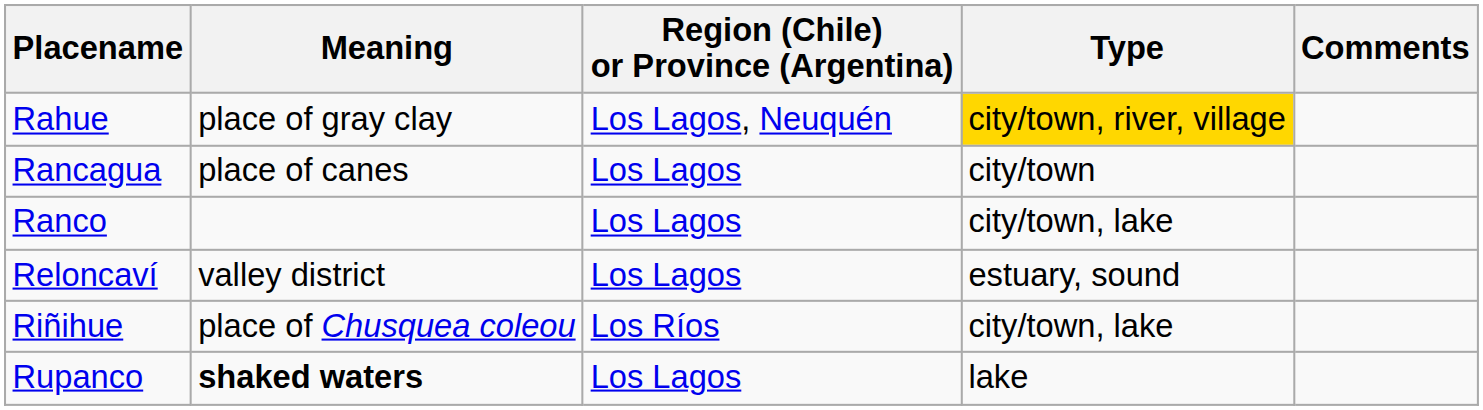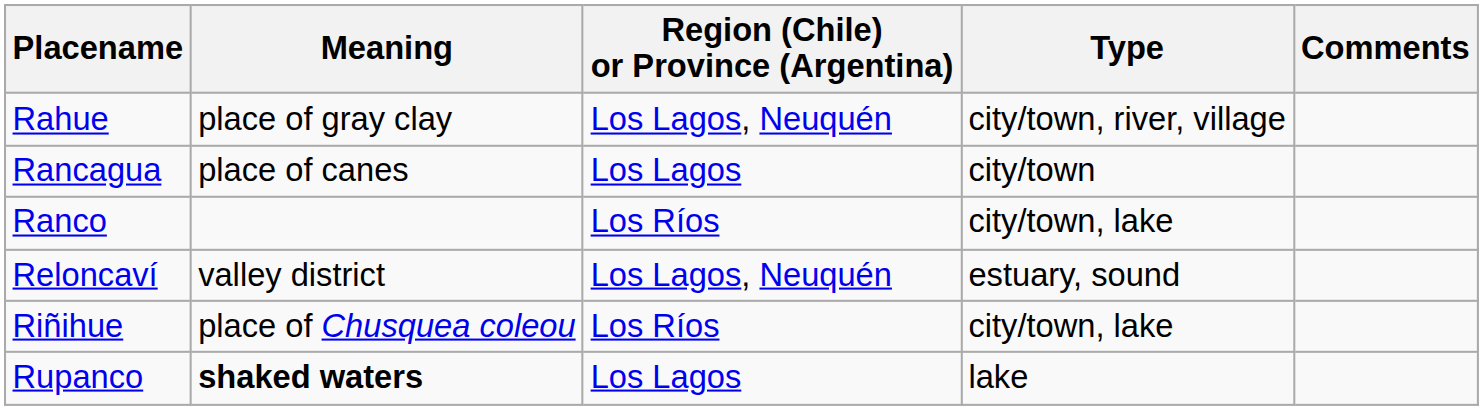 <table align=center class="wikitable">
 <tr>
 <th>Placename</th>
 <th>Meaning</th>
 <th>Region (Chile)<br>or Province (Argentina)</th>
 <th>Type</th>
 <th>Comments</th>
 </tr>
 <tr>
 <td><a href='#'>Rahue</a></td>
 <td>place of gray clay</td>
 <td><a href='#'>Los Lagos</a>, <a href='#'>Neuquén</a></td>
-<td style="background: gold;">city/town, river, village</td>
+<td>city/town, river, village</td>
 <td></td>
 </tr>
 <tr>
 <td><a href='#'>Rancagua</a></td>
 <td>place of canes</td>
 <td><a href='#'>Los Lagos</a></td>
 <td>city/town</td>
 <td></td>
 </tr>
 <tr>
 <td><a href='#'>Ranco</a></td>
 <td></td>
-<td><a href='#'>Los Lagos</a></td>
+<td><a href='#'>Los Ríos</a></td>
 <td>city/town, lake</td>
 <td></td>
 </tr>
 <tr>
 <td><a href='#'>Reloncaví</a></td>
 <td>valley district</td>
-<td><a href='#'>Los Lagos</a></td>
+<td><a href='#'>Los Lagos</a>, <a href='#'>Neuquén</a></td>
 <td>estuary, sound</td>
 <td></td>
 </tr>
 <tr>
 <td><a href='#'>Riñihue</a></td>
 <td>place of <em><a href='#'>Chusquea coleou</a></em></td>
 <td><a href='#'>Los Ríos</a></td>
 <td>city/town, lake</td>
 <td></td>
 </tr>
 <tr>
 <td><a href='#'>Rupanco</a></td>
 <td><strong>shaked waters</strong></td>
 <td><a href='#'>Los Lagos</a></td>
 <td>lake</td>
 <td></td>
 </tr>
 </table>
